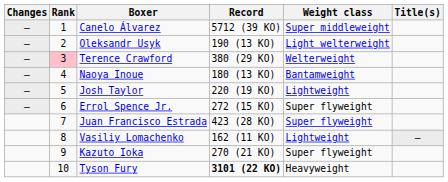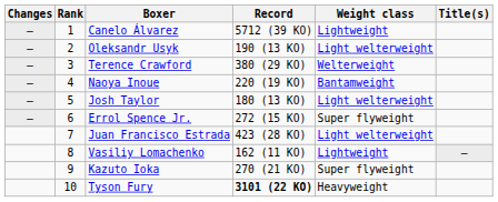 <table class="wikitable ">
 <tr>
 <th>Changes</th>
 <th>Rank</th>
 <th>Boxer</th>
 <th>Record</th>
 <th>Weight class</th>
 <th>Title(s)</th>
 </tr>
 <tr>
 <td align=center bgcolor=#ECECEC>–</td>
 <td align=center>1</td>
 <td><a href='#'>Canelo Álvarez</a></td>
 <td>5712 (39 KO)</td>
-<td><a href='#'>Super middleweight</a></td>
+<td><a href='#'>Lightweight</a></td>
 <td></td>
 </tr>
 <tr>
 <td align=center bgcolor=#ECECEC>–</td>
 <td align=center>2</td>
 <td><a href='#'>Oleksandr Usyk</a></td>
 <td>190 (13 KO)</td>
 <td><a href='#'>Light welterweight</a></td>
 <td></td>
 </tr>
 <tr>
 <td align=center bgcolor=#ECECEC>–</td>
-<td align=center style="background: pink;">3</td>
+<td align=center>3</td>
 <td><a href='#'>Terence Crawford</a></td>
 <td>380 (29 KO)</td>
 <td><a href='#'>Welterweight</a></td>
 <td></td>
 </tr>
 <tr>
 <td align=center bgcolor=#ECECEC>–</td>
 <td align=center>4</td>
 <td><a href='#'>Naoya Inoue</a></td>
-<td>180 (13 KO)</td>
+<td>220 (19 KO)</td>
 <td><a href='#'>Bantamweight</a></td>
 <td></td>
 </tr>
 <tr>
 <td align=center bgcolor=#ECECEC>–</td>
 <td align=center>5</td>
 <td><a href='#'>Josh Taylor</a></td>
-<td>220 (19 KO)</td>
-<td><a href='#'>Lightweight</a></td>
+<td>180 (13 KO)</td>
+<td><a href='#'>Light welterweight</a></td>
 <td></td>
 </tr>
 <tr>
 <td align=center bgcolor=#ECECEC>–</td>
 <td align=center>6</td>
 <td><a href='#'>Errol Spence Jr.</a></td>
 <td>272 (15 KO)</td>
 <td>Super flyweight</td>
 <td></td>
 </tr>
 <tr>
 <td align=center></td>
 <td align=center>7</td>
 <td><a href='#'>Juan Francisco Estrada</a></td>
 <td>423 (28 KO)</td>
-<td><a href='#'>Super flyweight</a></td>
+<td><a href='#'>Light welterweight</a></td>
 <td></td>
 </tr>
 <tr>
 <td align=center></td>
 <td align=center>8</td>
 <td><a href='#'>Vasiliy Lomachenko</a></td>
 <td>162 (11 KO)</td>
 <td><a href='#'>Lightweight</a></td>
 <td align=center bgcolor=#ECECEC data-sort-value="Z">–</td>
 </tr>
 <tr>
 <td align=center></td>
 <td align=center>9</td>
 <td><a href='#'>Kazuto Ioka</a></td>
 <td>270 (21 KO)</td>
 <td>Super flyweight</td>
 <td></td>
 </tr>
 <tr>
 <td align=center></td>
 <td align=center>10</td>
 <td><a href='#'>Tyson Fury</a></td>
 <td><strong>3101 (22 KO)</strong></td>
 <td>Heavyweight</td>
 <td></td>
 </tr>
 </table>
